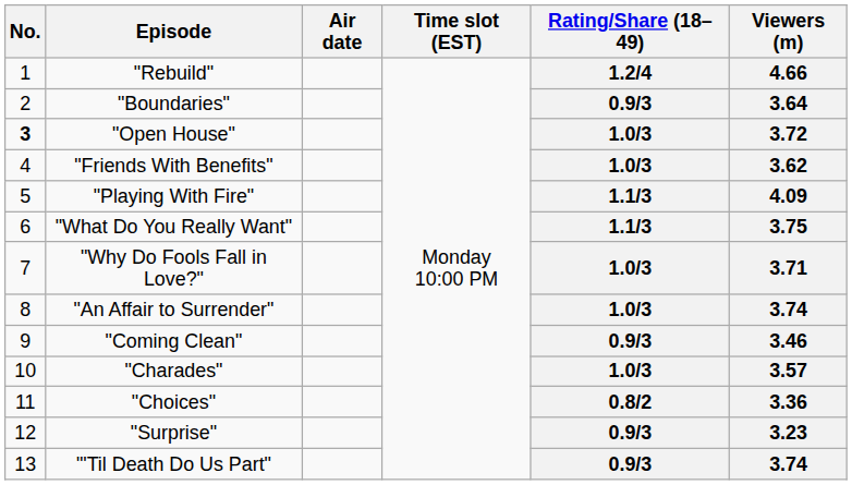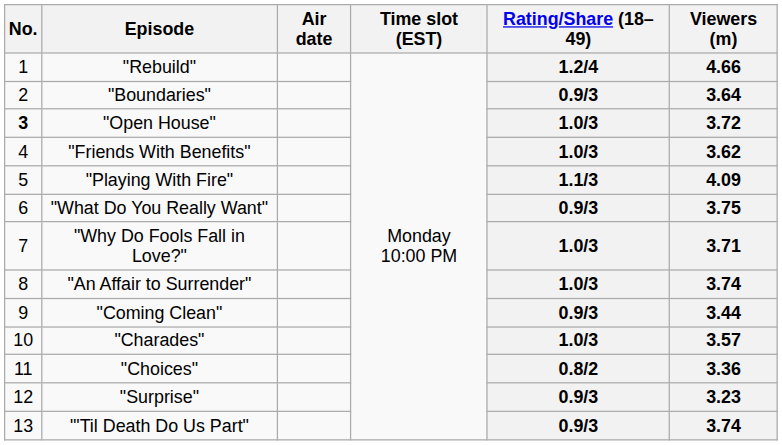 <table class="wikitable" style="font-size:90%; text-align:center; width: 100%; margin-left: auto; margin-right: auto;">
 <tr>
 <th>No.</th>
 <th>Episode</th>
 <th>Air date</th>
 <th>Time slot (EST)</th>
 <th><a href='#'>Rating/Share</a> (18–49)</th>
 <th>Viewers (m)</th>
 </tr>
 <tr>
 <td style="text-align:center">1</td>
 <td>"Rebuild"</td>
 <td></td>
 <td style="text-align:center" rowspan=13>Monday<br>10:00 PM</td>
 <th style="text-align:center">1.2/4</th>
 <th style="text-align:center">4.66</th>
 </tr>
 <tr>
 <td style="text-align:center">2</td>
 <td>"Boundaries"</td>
 <td></td>
 <th style="text-align:center">0.9/3</th>
 <th style="text-align:center">3.64</th>
 </tr>
 <tr>
 <td style="text-align:center"><strong>3</strong></td>
 <td>"Open House"</td>
 <td></td>
 <th style="text-align:center">1.0/3</th>
 <th style="text-align:center">3.72</th>
 </tr>
 <tr>
 <td style="text-align:center">4</td>
 <td>"Friends With Benefits"</td>
 <td></td>
 <th style="text-align:center">1.0/3</th>
 <th style="text-align:center">3.62</th>
 </tr>
 <tr>
 <td style="text-align:center">5</td>
 <td>"Playing With Fire"</td>
 <td></td>
 <th style="text-align:center">1.1/3</th>
 <th style="text-align:center">4.09</th>
 </tr>
 <tr>
 <td style="text-align:center">6</td>
 <td>"What Do You Really Want"</td>
 <td></td>
-<th style="text-align:center">1.1/3</th>
+<th style="text-align:center">0.9/3</th>
 <th style="text-align:center">3.75</th>
 </tr>
 <tr>
 <td style="text-align:center">7</td>
 <td>"Why Do Fools Fall in Love?"</td>
 <td></td>
 <th style="text-align:center">1.0/3</th>
 <th style="text-align:center">3.71</th>
 </tr>
 <tr>
 <td style="text-align:center">8</td>
 <td>"An Affair to Surrender"</td>
 <td></td>
 <th style="text-align:center">1.0/3</th>
 <th style="text-align:center">3.74</th>
 </tr>
 <tr>
 <td style="text-align:center">9</td>
 <td>"Coming Clean"</td>
 <td></td>
 <th style="text-align:center">0.9/3</th>
-<th style="text-align:center">3.46</th>
+<th style="text-align:center">3.44</th>
 </tr>
 <tr>
 <td style="text-align:center">10</td>
 <td>"Charades"</td>
 <td></td>
 <th style="text-align:center">1.0/3</th>
 <th style="text-align:center">3.57</th>
 </tr>
 <tr>
 <td style="text-align:center">11</td>
 <td>"Choices"</td>
 <td></td>
 <th style="text-align:center">0.8/2</th>
 <th style="text-align:center">3.36</th>
 </tr>
 <tr>
 <td style="text-align:center">12</td>
 <td>"Surprise"</td>
 <td></td>
 <th style="text-align:center">0.9/3</th>
 <th style="text-align:center">3.23</th>
 </tr>
 <tr>
 <td style="text-align:center">13</td>
 <td>"'Til Death Do Us Part"</td>
 <td></td>
 <th style="text-align:center">0.9/3</th>
 <th style="text-align:center">3.74</th>
 </tr>
 </table>
